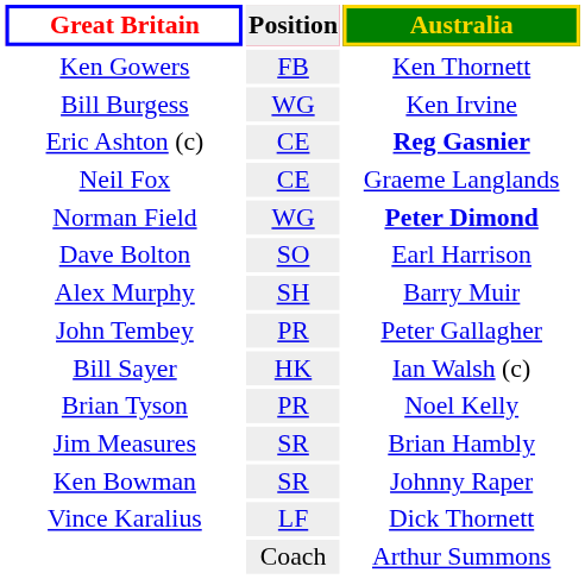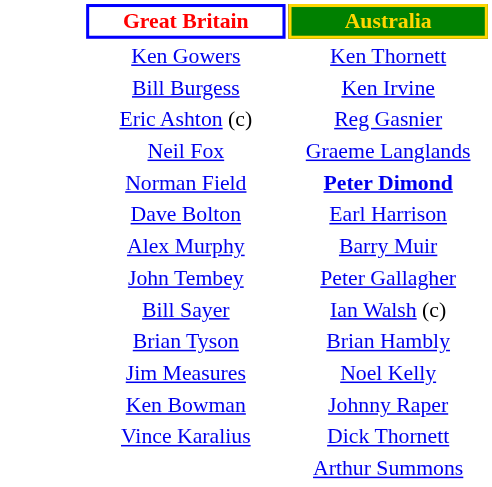 <table align=right style="font-size:90%; margin-left:1em">
 <tr bgcolor=#FF0033>
 <th align="centre" width="126" style="border: 2px solid blue; background: white; color: red">Great Britain</th>
-<th align="center" style="background: #eeeeee; color: black">Position</th>
 <th align="centre" width="126" style="border: 2px solid gold; background: green; color: gold">Australia</th>
 </tr>
 <tr>
 <td align="center"><a href='#'>Ken Gowers</a></td>
-<td align="center" style="background: #eeeeee"><a href='#'>FB</a></td>
 <td align="center"><a href='#'>Ken Thornett</a></td>
 </tr>
 <tr>
 <td align="center"><a href='#'>Bill Burgess</a></td>
-<td align="center" style="background: #eeeeee"><a href='#'>WG</a></td>
 <td align="center"><a href='#'>Ken Irvine</a></td>
 </tr>
 <tr>
 <td align="center"><a href='#'>Eric Ashton</a> (c)</td>
-<td align="center" style="background: #eeeeee"><a href='#'>CE</a></td>
-<td align="center"><strong><a href='#'>Reg Gasnier</a></strong></td>
+<td align="center"><a href='#'>Reg Gasnier</a></td>
 </tr>
 <tr>
 <td align="center"><a href='#'>Neil Fox</a></td>
-<td align="center" style="background: #eeeeee"><a href='#'>CE</a></td>
 <td align="center"><a href='#'>Graeme Langlands</a></td>
 </tr>
 <tr>
 <td align="center"><a href='#'>Norman Field</a></td>
-<td align="center" style="background: #eeeeee"><a href='#'>WG</a></td>
 <td align="center"><strong><a href='#'>Peter Dimond</a></strong></td>
 </tr>
 <tr>
 <td align="center"><a href='#'>Dave Bolton</a></td>
-<td align="center" style="background: #eeeeee"><a href='#'>SO</a></td>
 <td align="center"><a href='#'>Earl Harrison</a></td>
 </tr>
 <tr>
 <td align="center"><a href='#'>Alex Murphy</a></td>
-<td align="center" style="background: #eeeeee"><a href='#'>SH</a></td>
 <td align="center"><a href='#'>Barry Muir</a></td>
 </tr>
 <tr>
 <td align="center"><a href='#'>John Tembey</a></td>
-<td align="center" style="background: #eeeeee"><a href='#'>PR</a></td>
 <td align="center"><a href='#'>Peter Gallagher</a></td>
 </tr>
 <tr>
 <td align="center"><a href='#'>Bill Sayer</a></td>
-<td align="center" style="background: #eeeeee"><a href='#'>HK</a></td>
 <td align="center"><a href='#'>Ian Walsh</a> (c)</td>
 </tr>
 <tr>
 <td align="center"><a href='#'>Brian Tyson</a></td>
-<td align="center" style="background: #eeeeee"><a href='#'>PR</a></td>
+<td align="center"><a href='#'>Brian Hambly</a></td>
+</tr>
+<tr>
+<td align="center"><a href='#'>Jim Measures</a></td>
 <td align="center"><a href='#'>Noel Kelly</a></td>
 </tr>
 <tr>
-<td align="center"><a href='#'>Jim Measures</a></td>
-<td align="center" style="background: #eeeeee"><a href='#'>SR</a></td>
-<td align="center"><a href='#'>Brian Hambly</a></td>
-</tr>
-<tr>
 <td align="center"><a href='#'>Ken Bowman</a></td>
-<td align="center" style="background: #eeeeee"><a href='#'>SR</a></td>
 <td align="center"><a href='#'>Johnny Raper</a></td>
 </tr>
 <tr>
 <td align="center"><a href='#'>Vince Karalius</a></td>
-<td align="center" style="background: #eeeeee"><a href='#'>LF</a></td>
 <td align="center"><a href='#'>Dick Thornett</a></td>
 </tr>
 <tr>
 <td align="center"></td>
-<td align="center" style="background: #eeeeee">Coach</td>
 <td align="center"><a href='#'>Arthur Summons</a></td>
 </tr>
 </table>
